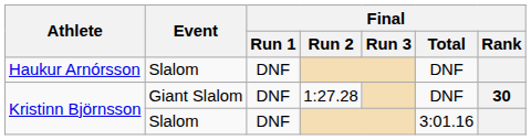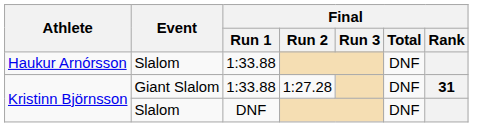 <table class="wikitable" style="font-size:90%">
 <tr>
 <th rowspan="2">Athlete</th>
 <th rowspan="2">Event</th>
 <th colspan="5">Final</th>
 </tr>
 <tr>
 <th>Run 1</th>
 <th>Run 2</th>
 <th>Run 3</th>
 <th>Total</th>
 <th>Rank</th>
 </tr>
 <tr>
 <td><a href='#'>Haukur Arnórsson</a></td>
 <td>Slalom</td>
-<td align="center">DNF</td>
+<td align="center">1:33.88</td>
 <td colspan=2 bgcolor="wheat"></td>
 <td align="center">DNF</td>
 <th align="center"></th>
 </tr>
 <tr>
 <td rowspan=2><a href='#'>Kristinn Björnsson</a></td>
 <td>Giant Slalom</td>
-<td align="center">DNF</td>
+<td align="center">1:33.88</td>
 <td align="center">1:27.28</td>
 <td bgcolor="wheat"></td>
 <td align="center">DNF</td>
-<th align="center">30</th>
+<th align="center">31</th>
 </tr>
 <tr>
 <td>Slalom</td>
 <td align="center">DNF</td>
 <td colspan=2 bgcolor="wheat"></td>
-<td align="center">3:01.16</td>
+<td align="center">DNF</td>
 <th align="center"></th>
 </tr>
 </table>
